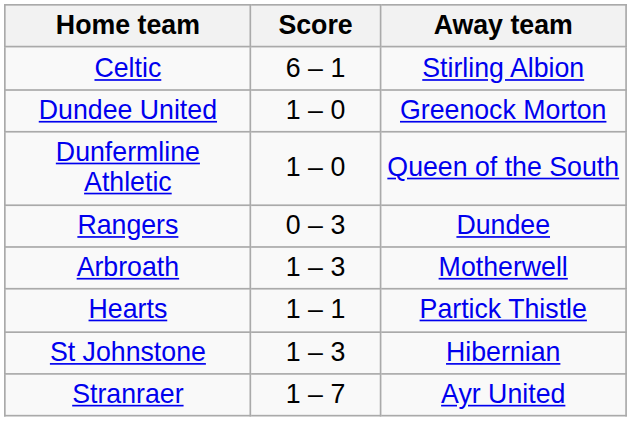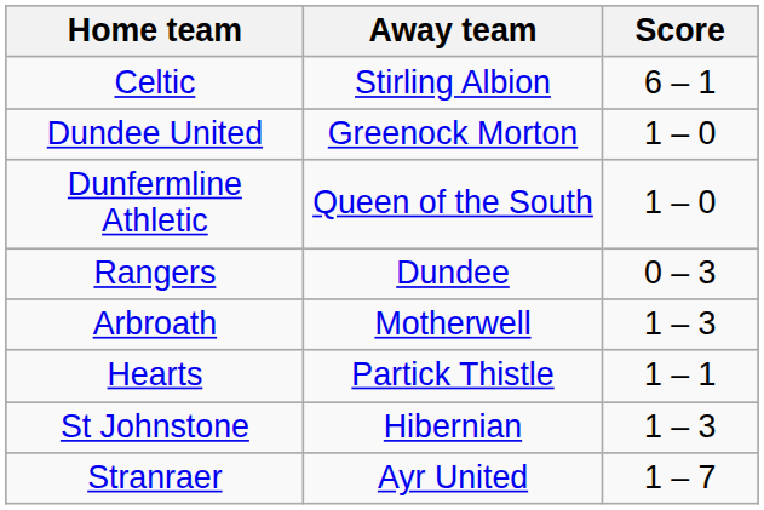 <table class="wikitable" style="text-align: center">
 <tr>
 <th width=140>Home team</th>
+<th width=140>Away team</th>
 <th width=70>Score</th>
-<th width=140>Away team</th>
 </tr>
 <tr>
 <td><a href='#'>Celtic</a></td>
+<td><a href='#'>Stirling Albion</a></td>
 <td>6 – 1</td>
-<td><a href='#'>Stirling Albion</a></td>
 </tr>
 <tr>
 <td><a href='#'>Dundee United</a></td>
+<td><a href='#'>Greenock Morton</a></td>
 <td>1 – 0</td>
-<td><a href='#'>Greenock Morton</a></td>
 </tr>
 <tr>
 <td><a href='#'>Dunfermline Athletic</a></td>
+<td><a href='#'>Queen of the South</a></td>
 <td>1 – 0</td>
-<td><a href='#'>Queen of the South</a></td>
 </tr>
 <tr>
 <td><a href='#'>Rangers</a></td>
+<td><a href='#'>Dundee</a></td>
 <td>0 – 3</td>
-<td><a href='#'>Dundee</a></td>
 </tr>
 <tr>
 <td><a href='#'>Arbroath</a></td>
+<td><a href='#'>Motherwell</a></td>
 <td>1 – 3</td>
-<td><a href='#'>Motherwell</a></td>
 </tr>
 <tr>
 <td><a href='#'>Hearts</a></td>
+<td><a href='#'>Partick Thistle</a></td>
 <td>1 – 1</td>
-<td><a href='#'>Partick Thistle</a></td>
 </tr>
 <tr>
 <td><a href='#'>St Johnstone</a></td>
+<td><a href='#'>Hibernian</a></td>
 <td>1 – 3</td>
-<td><a href='#'>Hibernian</a></td>
 </tr>
 <tr>
 <td><a href='#'>Stranraer</a></td>
+<td><a href='#'>Ayr United</a></td>
 <td>1 – 7</td>
-<td><a href='#'>Ayr United</a></td>
 </tr>
 </table>
